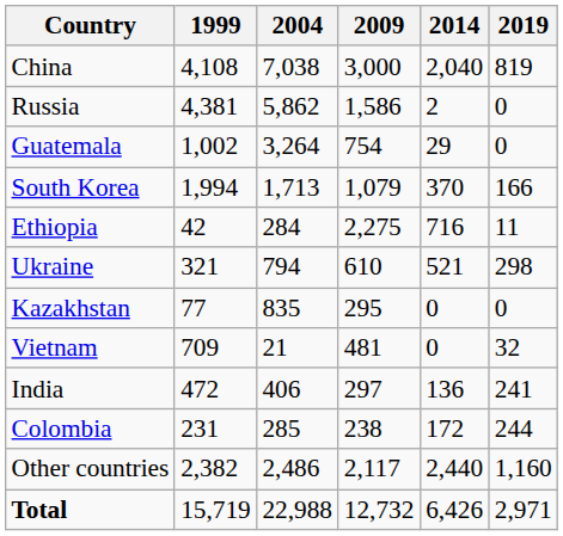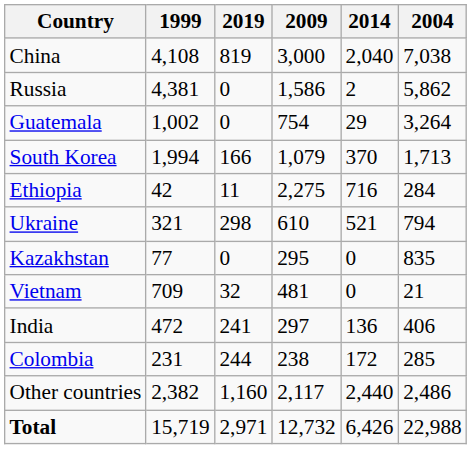 <table class="wikitable">
 <tr>
 <th scope="col">Country</th>
 <th scope="col">1999</th>
-<th scope="col">2004</th>
+<th scope="col">2019</th>
 <th scope="col">2009</th>
 <th scope="col">2014</th>
-<th scope="col">2019</th>
+<th scope="col">2004</th>
 </tr>
 <tr>
 <td>China</td>
 <td>4,108</td>
-<td>7,038</td>
+<td>819</td>
 <td>3,000</td>
 <td>2,040</td>
-<td>819</td>
+<td>7,038</td>
 </tr>
 <tr>
 <td>Russia</td>
 <td>4,381</td>
-<td>5,862</td>
+<td>0</td>
 <td>1,586</td>
 <td>2</td>
-<td>0</td>
+<td>5,862</td>
 </tr>
 <tr>
 <td><a href='#'>Guatemala</a></td>
 <td>1,002</td>
-<td>3,264</td>
+<td>0</td>
 <td>754</td>
 <td>29</td>
-<td>0</td>
+<td>3,264</td>
 </tr>
 <tr>
 <td><a href='#'>South Korea</a></td>
 <td>1,994</td>
-<td>1,713</td>
+<td>166</td>
 <td>1,079</td>
 <td>370</td>
-<td>166</td>
+<td>1,713</td>
 </tr>
 <tr>
 <td><a href='#'>Ethiopia</a></td>
 <td>42</td>
-<td>284</td>
+<td>11</td>
 <td>2,275</td>
 <td>716</td>
-<td>11</td>
+<td>284</td>
 </tr>
 <tr>
 <td><a href='#'>Ukraine</a></td>
 <td>321</td>
-<td>794</td>
+<td>298</td>
 <td>610</td>
 <td>521</td>
-<td>298</td>
+<td>794</td>
 </tr>
 <tr>
 <td><a href='#'>Kazakhstan</a></td>
 <td>77</td>
-<td>835</td>
+<td>0</td>
 <td>295</td>
 <td>0</td>
-<td>0</td>
+<td>835</td>
 </tr>
 <tr>
 <td><a href='#'>Vietnam</a></td>
 <td>709</td>
-<td>21</td>
+<td>32</td>
 <td>481</td>
 <td>0</td>
-<td>32</td>
+<td>21</td>
 </tr>
 <tr>
 <td>India</td>
 <td>472</td>
-<td>406</td>
+<td>241</td>
 <td>297</td>
 <td>136</td>
-<td>241</td>
+<td>406</td>
 </tr>
 <tr>
 <td><a href='#'>Colombia</a></td>
 <td>231</td>
-<td>285</td>
+<td>244</td>
 <td>238</td>
 <td>172</td>
-<td>244</td>
+<td>285</td>
 </tr>
 <tr>
 <td>Other countries</td>
 <td>2,382</td>
-<td>2,486</td>
+<td>1,160</td>
 <td>2,117</td>
 <td>2,440</td>
-<td>1,160</td>
+<td>2,486</td>
 </tr>
 <tr>
 <td><strong>Total</strong></td>
 <td>15,719</td>
-<td>22,988</td>
+<td>2,971</td>
 <td>12,732</td>
 <td>6,426</td>
-<td>2,971</td>
+<td>22,988</td>
 </tr>
 </table>
